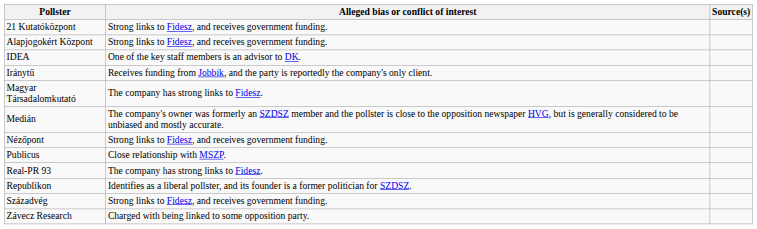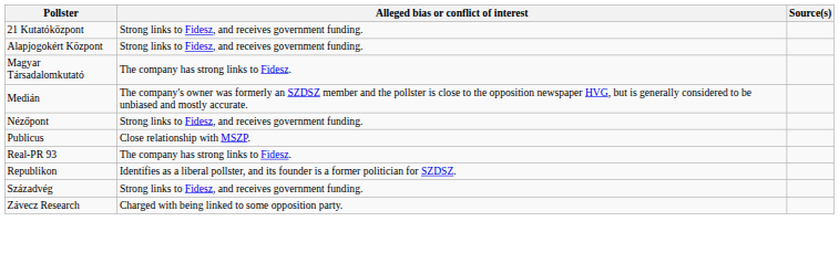 <table class="wikitable">
 <tr>
 <th>Pollster</th>
 <th>Alleged bias or conflict of interest</th>
 <th>Source(s)</th>
 </tr>
 <tr>
 <td>21 Kutatóközpont</td>
 <td>Strong links to <a href='#'>Fidesz</a>, and receives government funding.</td>
 <td></td>
 </tr>
 <tr>
 <td>Alapjogokért Központ</td>
 <td>Strong links to <a href='#'>Fidesz</a>, and receives government funding.</td>
-<td></td>
-</tr>
-<tr>
-<td>IDEA</td>
-<td>One of the key staff members is an advisor to <a href='#'>DK</a>.</td>
-<td></td>
-</tr>
-<tr>
-<td>Iránytű</td>
-<td>Receives funding from <a href='#'>Jobbik</a>, and the party is reportedly the company's only client.</td>
 <td></td>
 </tr>
 <tr>
 <td>Magyar Társadalomkutató</td>
 <td>The company has strong links to <a href='#'>Fidesz</a>.</td>
 <td></td>
 </tr>
 <tr>
 <td>Medián</td>
 <td>The company's owner was formerly an <a href='#'>SZDSZ</a> member and the pollster is close to the opposition newspaper <a href='#'>HVG</a>, but is generally considered to be unbiased and mostly accurate.</td>
 <td></td>
 </tr>
 <tr>
 <td>Nézőpont</td>
 <td>Strong links to <a href='#'>Fidesz</a>, and receives government funding.</td>
 <td></td>
 </tr>
 <tr>
 <td>Publicus</td>
 <td>Close relationship with <a href='#'>MSZP</a>.</td>
 <td></td>
 </tr>
 <tr>
 <td>Real-PR 93</td>
 <td>The company has strong links to <a href='#'>Fidesz</a>.</td>
 <td></td>
 </tr>
 <tr>
 <td>Republikon</td>
 <td>Identifies as a liberal pollster, and its founder is a former politician for <a href='#'>SZDSZ</a>.</td>
 <td></td>
 </tr>
 <tr>
 <td>Századvég</td>
 <td>Strong links to <a href='#'>Fidesz</a>, and receives government funding.</td>
 <td></td>
 </tr>
 <tr>
 <td>Závecz Research</td>
 <td>Charged with being linked to some opposition party.</td>
 <td></td>
 </tr>
 </table>
